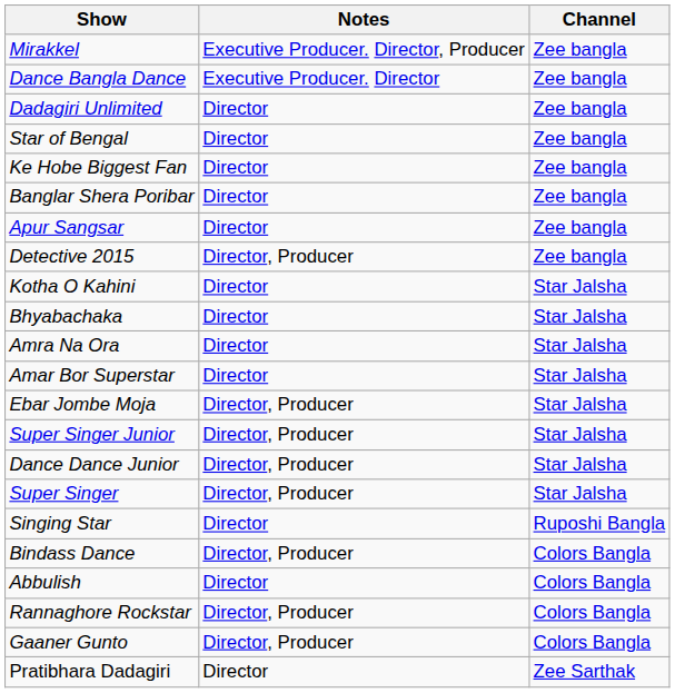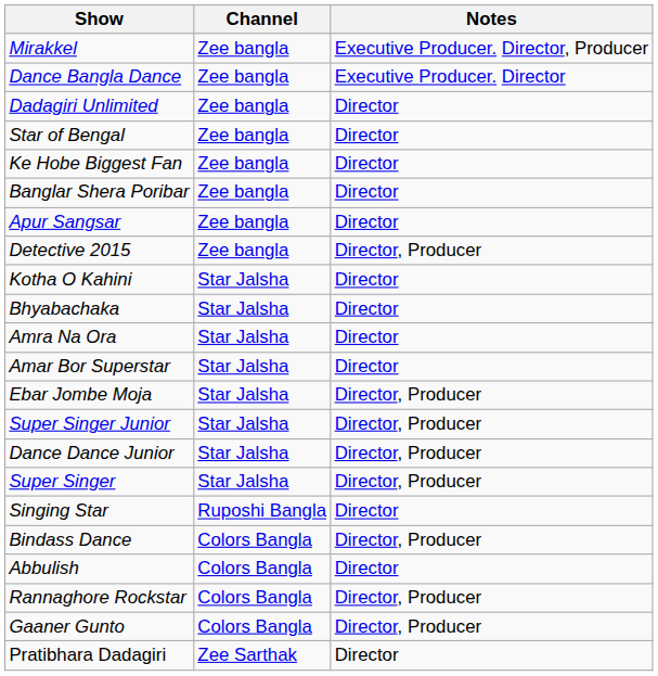 <table class="wikitable">
 <tr>
 <th>Show</th>
+<th>Channel</th>
 <th>Notes</th>
-<th>Channel</th>
 </tr>
 <tr>
 <td><em><a href='#'>Mirakkel</a></em></td>
+<td><a href='#'>Zee bangla</a></td>
 <td><a href='#'>Executive Producer.</a> <a href='#'>Director</a>, Producer</td>
-<td><a href='#'>Zee bangla</a></td>
 </tr>
 <tr>
 <td><em><a href='#'>Dance Bangla Dance</a></em></td>
+<td><a href='#'>Zee bangla</a></td>
 <td><a href='#'>Executive Producer.</a> <a href='#'>Director</a></td>
-<td><a href='#'>Zee bangla</a></td>
 </tr>
 <tr>
 <td><em><a href='#'>Dadagiri Unlimited</a></em></td>
+<td><a href='#'>Zee bangla</a></td>
 <td><a href='#'>Director</a></td>
-<td><a href='#'>Zee bangla</a></td>
 </tr>
 <tr>
 <td><em>Star of Bengal</em></td>
+<td><a href='#'>Zee bangla</a></td>
 <td><a href='#'>Director</a></td>
-<td><a href='#'>Zee bangla</a></td>
 </tr>
 <tr>
 <td><em>Ke Hobe Biggest Fan</em></td>
+<td><a href='#'>Zee bangla</a></td>
 <td><a href='#'>Director</a></td>
-<td><a href='#'>Zee bangla</a></td>
 </tr>
 <tr>
 <td><em>Banglar Shera Poribar</em></td>
+<td><a href='#'>Zee bangla</a></td>
 <td><a href='#'>Director</a></td>
-<td><a href='#'>Zee bangla</a></td>
 </tr>
 <tr>
 <td><em><a href='#'>Apur Sangsar</a></em></td>
+<td><a href='#'>Zee bangla</a></td>
 <td><a href='#'>Director</a></td>
-<td><a href='#'>Zee bangla</a></td>
 </tr>
 <tr>
 <td><em>Detective 2015</em></td>
+<td><a href='#'>Zee bangla</a></td>
 <td><a href='#'>Director</a>, Producer</td>
-<td><a href='#'>Zee bangla</a></td>
 </tr>
 <tr>
 <td><em>Kotha O Kahini</em></td>
+<td><a href='#'>Star Jalsha</a></td>
 <td><a href='#'>Director</a></td>
-<td><a href='#'>Star Jalsha</a></td>
 </tr>
 <tr>
 <td><em>Bhyabachaka</em></td>
+<td><a href='#'>Star Jalsha</a></td>
 <td><a href='#'>Director</a></td>
-<td><a href='#'>Star Jalsha</a></td>
 </tr>
 <tr>
 <td><em>Amra Na Ora</em></td>
+<td><a href='#'>Star Jalsha</a></td>
 <td><a href='#'>Director</a></td>
-<td><a href='#'>Star Jalsha</a></td>
 </tr>
 <tr>
 <td><em>Amar Bor Superstar</em></td>
+<td><a href='#'>Star Jalsha</a></td>
 <td><a href='#'>Director</a></td>
-<td><a href='#'>Star Jalsha</a></td>
 </tr>
 <tr>
 <td><em>Ebar Jombe Moja</em></td>
+<td><a href='#'>Star Jalsha</a></td>
 <td><a href='#'>Director</a>, Producer</td>
-<td><a href='#'>Star Jalsha</a></td>
 </tr>
 <tr>
 <td><em><a href='#'>Super Singer Junior</a></em></td>
+<td><a href='#'>Star Jalsha</a></td>
 <td><a href='#'>Director</a>, Producer</td>
-<td><a href='#'>Star Jalsha</a></td>
 </tr>
 <tr>
 <td><em>Dance Dance Junior</em></td>
+<td><a href='#'>Star Jalsha</a></td>
 <td><a href='#'>Director</a>, Producer</td>
-<td><a href='#'>Star Jalsha</a></td>
 </tr>
 <tr>
 <td><em><a href='#'>Super Singer</a></em> </td>
+<td><a href='#'>Star Jalsha</a></td>
 <td><a href='#'>Director</a>, Producer</td>
-<td><a href='#'>Star Jalsha</a></td>
 </tr>
 <tr>
 <td><em>Singing Star</em></td>
+<td><a href='#'>Ruposhi Bangla</a></td>
 <td><a href='#'>Director</a></td>
-<td><a href='#'>Ruposhi Bangla</a></td>
 </tr>
 <tr>
 <td><em>Bindass Dance</em></td>
+<td><a href='#'>Colors Bangla</a></td>
 <td><a href='#'>Director</a>, Producer</td>
-<td><a href='#'>Colors Bangla</a></td>
 </tr>
 <tr>
 <td><em>Abbulish</em></td>
+<td><a href='#'>Colors Bangla</a></td>
 <td><a href='#'>Director</a></td>
-<td><a href='#'>Colors Bangla</a></td>
 </tr>
 <tr>
 <td><em>Rannaghore Rockstar</em></td>
+<td><a href='#'>Colors Bangla</a></td>
 <td><a href='#'>Director</a>, Producer</td>
-<td><a href='#'>Colors Bangla</a></td>
 </tr>
 <tr>
 <td><em>Gaaner Gunto</em></td>
+<td><a href='#'>Colors Bangla</a></td>
 <td><a href='#'>Director</a>, Producer</td>
-<td><a href='#'>Colors Bangla</a></td>
 </tr>
 <tr>
 <td>Pratibhara Dadagiri</td>
+<td><a href='#'>Zee Sarthak</a></td>
 <td>Director</td>
-<td><a href='#'>Zee Sarthak</a></td>
 </tr>
 </table>
